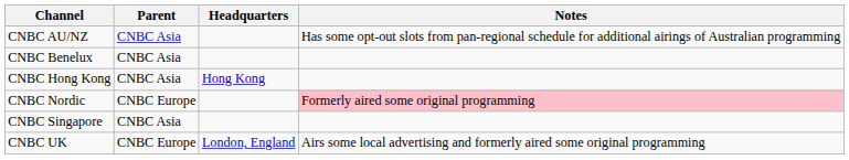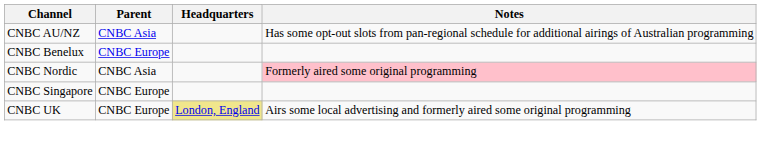 <table class="wikitable sortable" style="text-align: left;" cellpadding=2 cellspacing=2>
 <tr>
 <th>Channel</th>
 <th>Parent</th>
 <th>Headquarters</th>
 <th>Notes</th>
 </tr>
 <tr>
 <td>CNBC AU/NZ</td>
 <td><a href='#'>CNBC Asia</a></td>
 <td></td>
 <td>Has some opt-out slots from pan-regional schedule for additional airings of Australian programming</td>
 </tr>
 <tr>
 <td>CNBC Benelux</td>
-<td>CNBC Asia</td>
-<td></td>
-</tr>
-<tr>
-<td>CNBC Hong Kong</td>
-<td>CNBC Asia</td>
-<td><a href='#'>Hong Kong</a></td>
+<td><a href='#'>CNBC Europe</a></td>
 <td></td>
 </tr>
 <tr>
 <td>CNBC Nordic</td>
-<td>CNBC Europe</td>
+<td>CNBC Asia</td>
 <td></td>
 <td style="background: pink;">Formerly aired some original programming</td>
 </tr>
 <tr>
 <td>CNBC Singapore</td>
-<td>CNBC Asia</td>
+<td>CNBC Europe</td>
 <td></td>
 </tr>
 <tr>
 <td>CNBC UK</td>
 <td>CNBC Europe</td>
-<td><a href='#'>London, England</a></td>
+<td style="background: khaki;"><a href='#'>London, England</a></td>
 <td>Airs some local advertising and formerly aired some original programming</td>
 </tr>
 </table>
